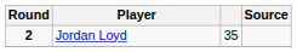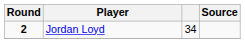 <table class="wikitable sortable" style="text-align: center;">
 <tr>
 <th>Round</th>
 <th style="width:200px;">Player</th>
 <th><a href='#'></a></th>
 <th>Source</th>
 </tr>
 <tr>
 <td><strong>2</strong></td>
 <td style="text-align:left"> <a href='#'>Jordan Loyd</a></td>
-<td>35</td>
+<td>34</td>
 <td></td>
 </tr>
 <tr>
 </tr>
 </table>
